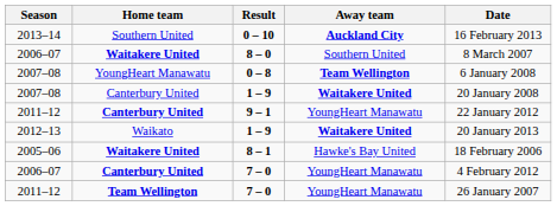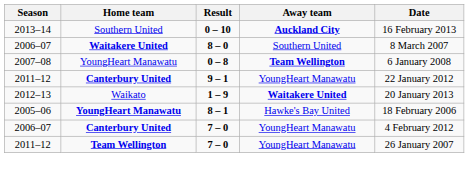 <table class="wikitable" style="text-align: center;">
 <tr>
 <th width=80>Season</th>
 <th width=200>Home team</th>
 <th width=60>Result</th>
 <th width=200>Away team</th>
 <th width=130>Date</th>
 </tr>
 <tr>
 <td>2013–14</td>
 <td><a href='#'>Southern United</a></td>
 <td><strong>0 – 10</strong></td>
 <td><strong> <a href='#'>Auckland City</a></strong></td>
 <td>16 February 2013</td>
 </tr>
 <tr>
 <td>2006–07</td>
 <td><strong><a href='#'>Waitakere United</a></strong></td>
 <td><strong>8 – 0</strong></td>
 <td><a href='#'>Southern United</a></td>
 <td>8 March 2007</td>
 </tr>
 <tr>
 <td>2007–08</td>
 <td><a href='#'>YoungHeart Manawatu</a></td>
 <td><strong>0 – 8</strong></td>
 <td><strong><a href='#'>Team Wellington</a></strong></td>
 <td>6 January 2008</td>
 </tr>
 <tr>
-<td>2007–08</td>
-<td><a href='#'>Canterbury United</a></td>
-<td><strong>1 – 9</strong></td>
-<td><strong><a href='#'>Waitakere United</a></strong></td>
-<td>20 January 2008</td>
-</tr>
-<tr>
 <td>2011–12</td>
 <td><strong><a href='#'>Canterbury United</a></strong></td>
 <td><strong>9 – 1</strong></td>
 <td><a href='#'>YoungHeart Manawatu</a></td>
 <td>22 January 2012</td>
 </tr>
 <tr>
 <td>2012–13</td>
 <td><a href='#'>Waikato</a></td>
 <td><strong>1 – 9</strong></td>
 <td><strong><a href='#'>Waitakere United</a></strong></td>
 <td>20 January 2013</td>
 </tr>
 <tr>
 <td>2005–06</td>
-<td><strong><a href='#'>Waitakere United</a></strong></td>
+<td><strong><a href='#'>YoungHeart Manawatu</a></strong></td>
 <td><strong>8 – 1</strong></td>
 <td><a href='#'>Hawke's Bay United</a></td>
 <td>18 February 2006</td>
 </tr>
 <tr>
 <td>2006–07</td>
 <td><strong><a href='#'>Canterbury United</a></strong></td>
 <td><strong>7 – 0</strong></td>
 <td><a href='#'>YoungHeart Manawatu</a></td>
 <td>4 February 2012</td>
 </tr>
 <tr>
 <td>2011–12</td>
 <td><strong><a href='#'>Team Wellington</a></strong></td>
 <td><strong>7 – 0</strong></td>
 <td><a href='#'>YoungHeart Manawatu</a></td>
 <td>26 January 2007</td>
 </tr>
 </table>
